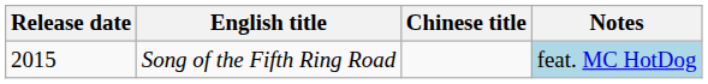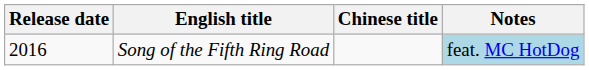 <table class="wikitable">
 <tr>
 <th>Release date</th>
 <th>English title</th>
 <th>Chinese title</th>
 <th>Notes</th>
 </tr>
 <tr>
-<td>2015</td>
+<td>2016</td>
 <td><em>Song of the Fifth Ring Road</em></td>
 <td></td>
 <td style="background: lightblue;">feat. <a href='#'>MC HotDog</a></td>
 </tr>
 </table>
